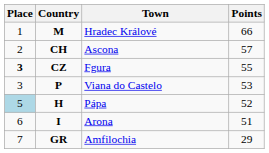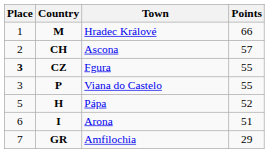 <table class="wikitable" style="text-align;">
 <tr>
 <th width="25">Place</th>
 <th width="25">Country</th>
 <th width="200">Town</th>
 <th width="25">Points</th>
 </tr>
 <tr>
 <td align="center">1</td>
 <td align="center"><strong>M</strong></td>
 <td align="left"><a href='#'>Hradec Králové</a></td>
 <td align="center">66</td>
 </tr>
 <tr>
 <td align="center">2</td>
 <td align="center"><strong>CH</strong></td>
 <td align="left"><a href='#'>Ascona</a></td>
 <td align="center">57</td>
 </tr>
 <tr>
 <td align="center"><strong>3</strong></td>
 <td align="center"><strong>CZ</strong></td>
 <td align="left"><a href='#'>Fgura</a></td>
 <td align="center">55</td>
 </tr>
 <tr>
 <td align="center">3</td>
 <td align="center"><strong>P</strong></td>
 <td align="left"><a href='#'>Viana do Castelo</a></td>
-<td align="center">53</td>
+<td align="center">55</td>
 </tr>
 <tr>
-<td align="center" style="background: lightblue;">5</td>
+<td align="center">5</td>
 <td align="center"><strong>H</strong></td>
 <td align="left"><a href='#'>Pápa</a></td>
 <td align="center">52</td>
 </tr>
 <tr>
 <td align="center">6</td>
 <td align="center"><strong>I</strong></td>
 <td align="left"><a href='#'>Arona</a></td>
 <td align="center">51</td>
 </tr>
 <tr>
 <td align="center">7</td>
 <td align="center"><strong>GR</strong></td>
 <td align="left"><a href='#'>Amfilochia</a></td>
 <td align="center">29</td>
 </tr>
 </table>
